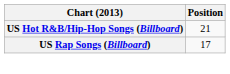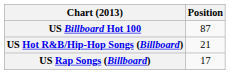 <table class="wikitable sortable plainrowheaders">
 <tr>
 <th scope="col">Chart (2013)</th>
 <th scope="col">Position</th>
+</tr>
+<tr>
+<th scope="row">US <a href='#'><em>Billboard</em> Hot 100</a></th>
+<td style="text-align:center;">87</td>
 </tr>
 <tr>
 <th scope="row">US <a href='#'>Hot R&B/Hip-Hop Songs</a> (<em><a href='#'>Billboard</a></em>)</th>
 <td style="text-align:center;">21</td>
 </tr>
 <tr>
 <th scope="row">US <a href='#'>Rap Songs</a> (<em><a href='#'>Billboard</a></em>)</th>
 <td style="text-align:center;">17</td>
 </tr>
 </table>
